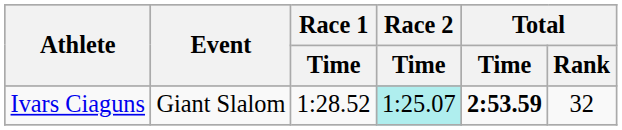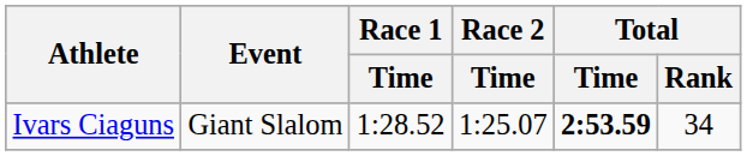 <table class="wikitable" style="font-size:90%">
 <tr>
 <th rowspan="2">Athlete</th>
 <th rowspan="2">Event</th>
 <th>Race 1</th>
 <th>Race 2</th>
 <th colspan="2">Total</th>
 </tr>
 <tr>
 <th>Time</th>
 <th>Time</th>
 <th>Time</th>
 <th>Rank</th>
 </tr>
 <tr>
 <td><a href='#'>Ivars Ciaguns</a></td>
 <td>Giant Slalom</td>
 <td align="center">1:28.52</td>
-<td align="center" style="background: paleturquoise;">1:25.07</td>
+<td align="center">1:25.07</td>
 <td align="center"><strong>2:53.59</strong></td>
-<td align="center">32</td>
+<td align="center">34</td>
 </tr>
 </table>
